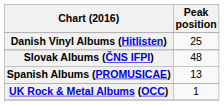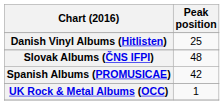 <table class="wikitable sortable plainrowheaders" style="text-align:center">
 <tr>
 <th scope="col">Chart (2016)</th>
 <th scope="col">Peak<br>position</th>
 </tr>
 <tr>
 </tr>
 <tr>
 </tr>
 <tr>
 </tr>
 <tr>
 </tr>
 <tr>
 </tr>
 <tr>
 </tr>
 <tr>
 <th scope="row">Danish Vinyl Albums (<a href='#'>Hitlisten</a>)</th>
 <td>25</td>
 </tr>
 <tr>
 </tr>
 <tr>
 </tr>
 <tr>
 </tr>
 <tr>
 </tr>
 <tr>
 </tr>
 <tr>
 </tr>
 <tr>
 </tr>
 <tr>
 </tr>
 <tr>
 </tr>
 <tr>
 </tr>
 <tr>
 </tr>
 <tr>
 </tr>
 <tr>
 <th scope="row">Slovak Albums (<a href='#'>ČNS IFPI</a>)</th>
 <td>48</td>
 </tr>
 <tr>
 <th scope="row">Spanish Albums (<a href='#'>PROMUSICAE</a>)</th>
-<td>13</td>
+<td>42</td>
 </tr>
 <tr>
 </tr>
 <tr>
 </tr>
 <tr>
 </tr>
 <tr>
 <th scope="row"><a href='#'>UK Rock & Metal Albums</a> (<a href='#'>OCC</a>)</th>
 <td>1</td>
 </tr>
 <tr>
 </tr>
 <tr>
 </tr>
 <tr>
 </tr>
 <tr>
 </tr>
 </table>
